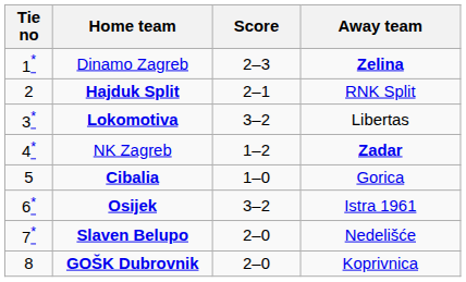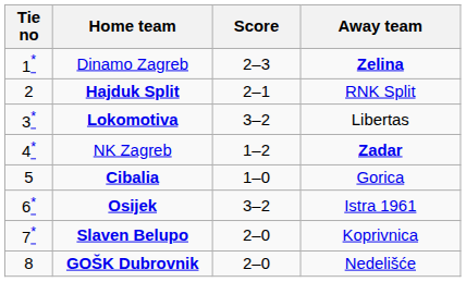 <table class="wikitable" style="text-align: center">
 <tr>
 <th width=40>Tie no</th>
 <th width=150>Home team</th>
 <th width=80>Score</th>
 <th width=150>Away team</th>
 </tr>
 <tr>
 <td>1<a href='#'><sup>*</sup></a></td>
 <td><a href='#'>Dinamo Zagreb</a></td>
 <td>2–3 </td>
 <td><strong><a href='#'>Zelina</a></strong></td>
 </tr>
 <tr>
 <td>2</td>
 <td><strong><a href='#'>Hajduk Split</a></strong></td>
 <td>2–1</td>
 <td><a href='#'>RNK Split</a></td>
 </tr>
 <tr>
 <td>3<a href='#'><sup>*</sup></a></td>
 <td><strong><a href='#'>Lokomotiva</a></strong></td>
 <td>3–2</td>
 <td>Libertas</td>
 </tr>
 <tr>
 <td>4<a href='#'><sup>*</sup></a></td>
 <td><a href='#'>NK Zagreb</a></td>
 <td>1–2</td>
 <td><strong><a href='#'>Zadar</a></strong></td>
 </tr>
 <tr>
 <td>5</td>
 <td><strong><a href='#'>Cibalia</a></strong></td>
 <td>1–0</td>
 <td><a href='#'>Gorica</a></td>
 </tr>
 <tr>
 <td>6<a href='#'><sup>*</sup></a></td>
 <td><strong><a href='#'>Osijek</a></strong></td>
 <td>3–2 </td>
 <td><a href='#'>Istra 1961</a></td>
 </tr>
 <tr>
 <td>7<a href='#'><sup>*</sup></a></td>
 <td><strong><a href='#'>Slaven Belupo</a></strong></td>
 <td>2–0 </td>
-<td><a href='#'>Nedelišće</a></td>
+<td><a href='#'>Koprivnica</a></td>
 </tr>
 <tr>
 <td>8</td>
 <td><strong><a href='#'>GOŠK Dubrovnik</a></strong></td>
 <td>2–0 </td>
-<td><a href='#'>Koprivnica</a></td>
+<td><a href='#'>Nedelišće</a></td>
 </tr>
 </table>
